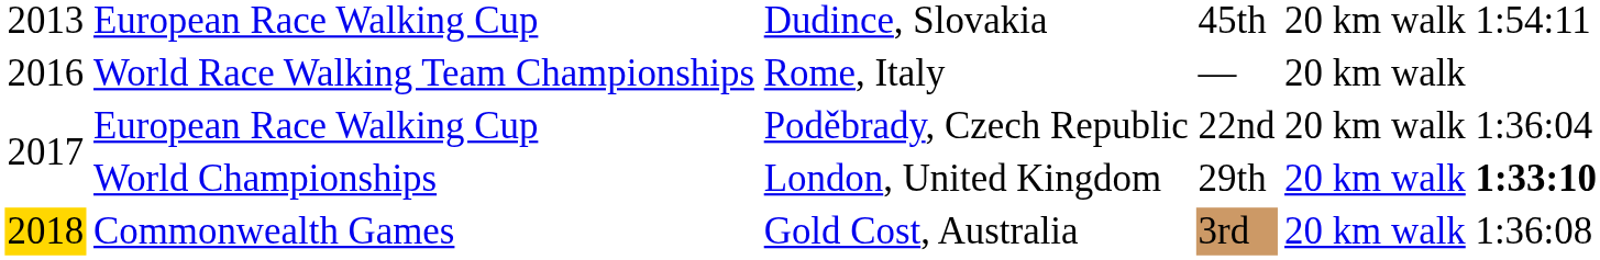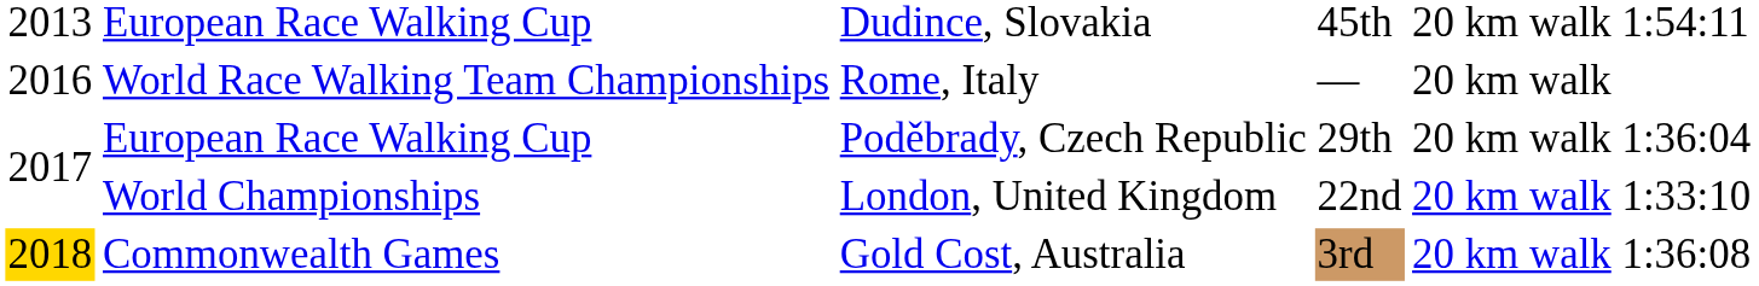 <table>
 <tr>
 <td>2013</td>
 <td><a href='#'>European Race Walking Cup</a></td>
 <td><a href='#'>Dudince</a>, Slovakia</td>
 <td>45th</td>
 <td>20 km walk</td>
 <td>1:54:11</td>
 </tr>
 <tr>
 <td>2016</td>
 <td><a href='#'>World Race Walking Team Championships</a></td>
 <td><a href='#'>Rome</a>, Italy</td>
 <td>—</td>
 <td>20 km walk</td>
 <td></td>
 </tr>
 <tr>
 <td rowspan=2>2017</td>
 <td><a href='#'>European Race Walking Cup</a></td>
 <td><a href='#'>Poděbrady</a>, Czech Republic</td>
-<td>22nd</td>
+<td>29th</td>
 <td>20 km walk</td>
 <td>1:36:04</td>
 </tr>
 <tr>
 <td><a href='#'>World Championships</a></td>
 <td><a href='#'>London</a>, United Kingdom</td>
-<td>29th</td>
+<td>22nd</td>
 <td><a href='#'>20 km walk</a></td>
-<td><strong>1:33:10</strong></td>
+<td>1:33:10</td>
 </tr>
 <tr>
 <td style="background: gold;">2018</td>
 <td><a href='#'>Commonwealth Games</a></td>
 <td><a href='#'>Gold Cost</a>, Australia</td>
 <td bgcolor=cc9966>3rd</td>
 <td><a href='#'>20 km walk</a></td>
 <td>1:36:08</td>
 </tr>
 </table>
